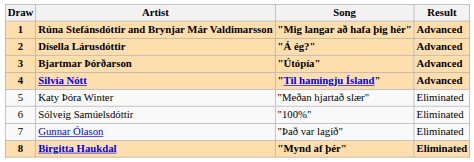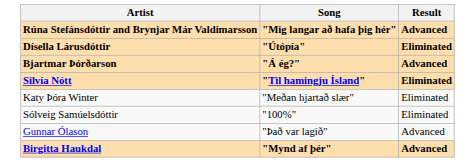 <table class="sortable wikitable" style="margin: 1em auto 1em auto; text-align:center">
 <tr>
-<th>Draw</th>
 <th>Artist</th>
 <th>Song</th>
 <th>Result</th>
 </tr>
 <tr style="font-weight:bold; background:#FFDEAD;">
-<td>1</td>
 <td align="left">Rúna Stefánsdóttir and Brynjar Már Valdimarsson</td>
 <td align="left">"Mig langar að hafa þig hér"</td>
 <td align="left">Advanced</td>
 </tr>
 <tr style="font-weight:bold; background:#FFDEAD;">
-<td>2</td>
 <td align="left">Dísella Lárusdóttir</td>
+<td align="left">"Útópía"</td>
+<td align="left">Eliminated</td>
+</tr>
+<tr style="font-weight:bold; background:#FFDEAD;">
+<td align="left">Bjartmar Þórðarson</td>
 <td align="left">"Á ég?"</td>
 <td align="left">Advanced</td>
 </tr>
 <tr style="font-weight:bold; background:#FFDEAD;">
-<td>3</td>
-<td align="left">Bjartmar Þórðarson</td>
-<td align="left">"Útópía"</td>
-<td align="left">Advanced</td>
-</tr>
-<tr style="font-weight:bold; background:#FFDEAD;">
-<td>4</td>
 <td align="left"><a href='#'>Silvía Nótt</a></td>
 <td align="left">"<a href='#'>Til hamingju Ísland</a>"</td>
-<td align="left">Advanced</td>
+<td align="left">Eliminated</td>
 </tr>
 <tr>
-<td>5</td>
 <td align="left">Katy Þóra Winter</td>
 <td align="left">"Meðan hjartað slær"</td>
 <td align="left">Eliminated</td>
 </tr>
 <tr>
-<td>6</td>
 <td align="left">Sólveig Samúelsdóttir</td>
 <td align="left">"100%"</td>
 <td align="left">Eliminated</td>
 </tr>
 <tr>
-<td>7</td>
 <td align="left"><a href='#'>Gunnar Ólason</a></td>
 <td align="left">"Það var lagið"</td>
-<td align="left">Eliminated</td>
+<td align="left">Advanced</td>
 </tr>
 <tr style="font-weight:bold; background:#FFDEAD;">
-<td>8</td>
 <td align="left"><a href='#'>Birgitta Haukdal</a></td>
 <td align="left">"Mynd af þér"</td>
-<td align="left">Eliminated</td>
+<td align="left">Advanced</td>
 </tr>
 </table>
